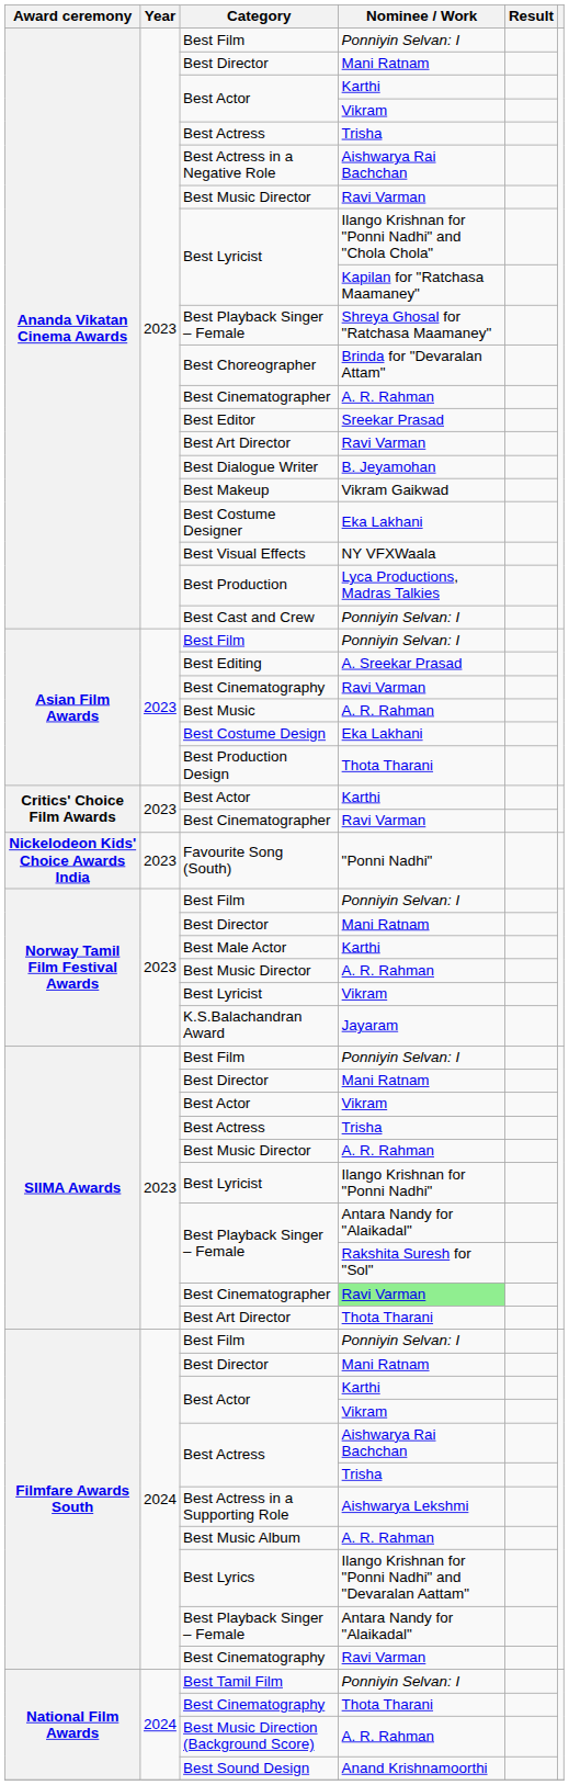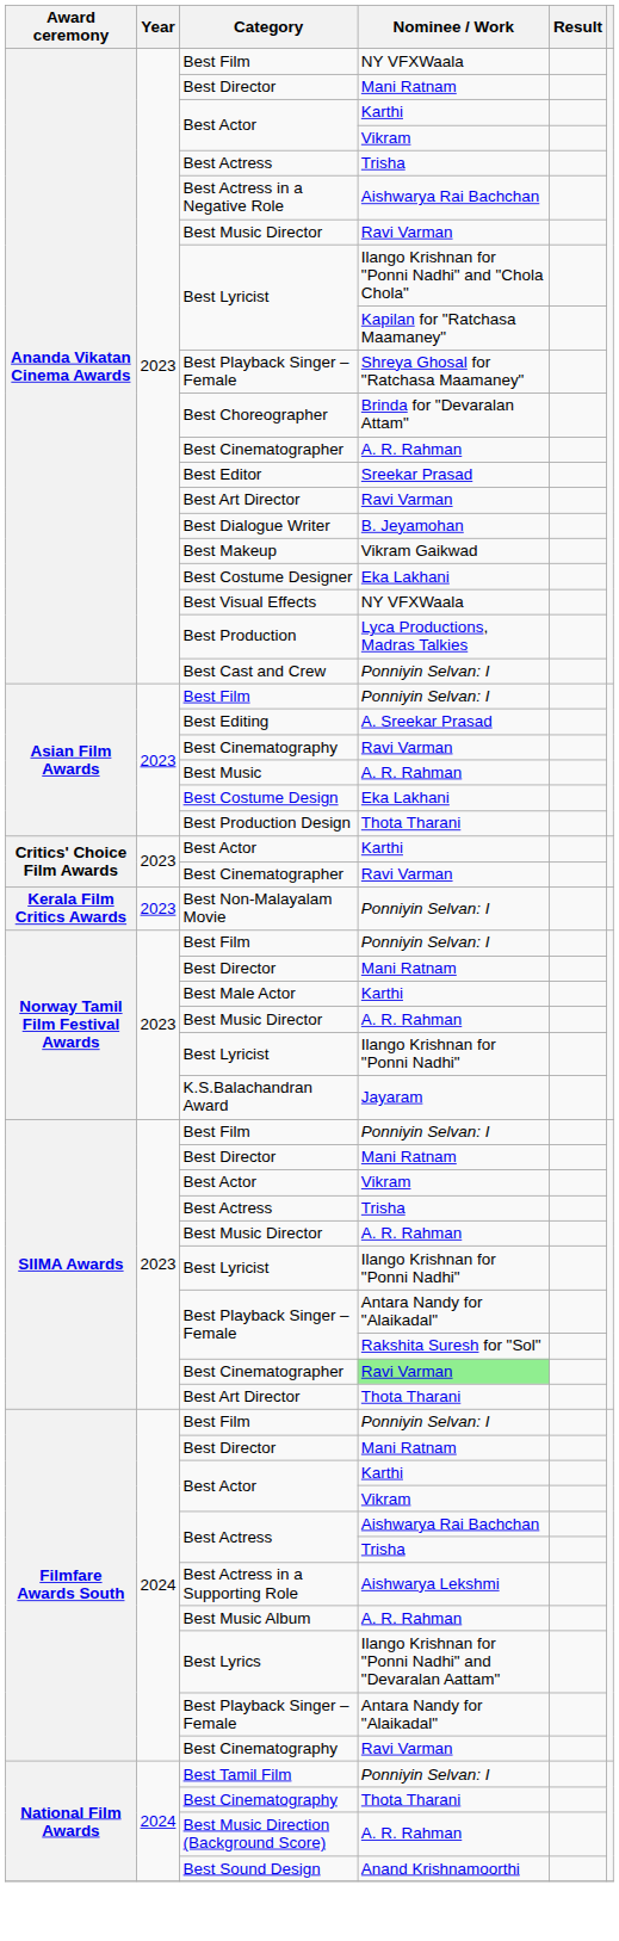 <table class="wikitable sortable plainrowheaders">
 <tr>
 <th scope="col">Award ceremony </th>
 <th scope="col">Year</th>
 <th scope="col">Category </th>
 <th scope="col">Nominee / Work</th>
 <th scope="col">Result</th>
 <th scope="col" class="unsortable"></th>
 </tr>
 <tr>
 <th scope="row" rowspan="20"><a href='#'>Ananda Vikatan Cinema Awards</a></th>
 <td align="center" rowspan="20">2023</td>
 <td>Best Film</td>
-<td><em>Ponniyin Selvan: I</em></td>
+<td>NY VFXWaala</td>
 <td></td>
 <td rowspan="20" style="text-align:center;"><br></td>
 </tr>
 <tr>
 <td>Best Director</td>
 <td><a href='#'>Mani Ratnam</a></td>
 <td></td>
 </tr>
 <tr>
 <td rowspan="2">Best Actor</td>
 <td><a href='#'>Karthi</a></td>
 <td></td>
 </tr>
 <tr>
 <td><a href='#'>Vikram</a></td>
 <td></td>
 </tr>
 <tr>
 <td>Best Actress</td>
 <td><a href='#'>Trisha</a></td>
 <td></td>
 </tr>
 <tr>
 <td>Best Actress in a Negative Role</td>
 <td><a href='#'>Aishwarya Rai Bachchan</a></td>
 <td></td>
 </tr>
 <tr>
 <td>Best Music Director</td>
 <td><a href='#'>Ravi Varman</a></td>
 <td></td>
 </tr>
 <tr>
 <td rowspan="2">Best Lyricist</td>
 <td>Ilango Krishnan for "Ponni Nadhi" and "Chola Chola"</td>
 <td></td>
 </tr>
 <tr>
 <td><a href='#'>Kapilan</a> for "Ratchasa Maamaney"</td>
 <td></td>
 </tr>
 <tr>
 <td>Best Playback Singer – Female</td>
 <td><a href='#'>Shreya Ghosal</a> for "Ratchasa Maamaney"</td>
 <td></td>
 </tr>
 <tr>
 <td>Best Choreographer</td>
 <td><a href='#'>Brinda</a> for "Devaralan Attam"</td>
 <td></td>
 </tr>
 <tr>
 <td>Best Cinematographer</td>
 <td><a href='#'>A. R. Rahman</a></td>
 <td></td>
 </tr>
 <tr>
 <td>Best Editor</td>
 <td><a href='#'>Sreekar Prasad</a></td>
 <td></td>
 </tr>
 <tr>
 <td>Best Art Director</td>
 <td><a href='#'>Ravi Varman</a></td>
 <td></td>
 </tr>
 <tr>
 <td>Best Dialogue Writer</td>
 <td><a href='#'>B. Jeyamohan</a></td>
 <td></td>
 </tr>
 <tr>
 <td>Best Makeup</td>
 <td>Vikram Gaikwad</td>
 <td></td>
 </tr>
 <tr>
 <td>Best Costume Designer</td>
 <td><a href='#'>Eka Lakhani</a></td>
 <td></td>
 </tr>
 <tr>
 <td>Best Visual Effects</td>
 <td>NY VFXWaala</td>
 <td></td>
 </tr>
 <tr>
 <td>Best Production</td>
 <td><a href='#'>Lyca Productions</a>, <a href='#'>Madras Talkies</a></td>
 <td></td>
 </tr>
 <tr>
 <td>Best Cast and Crew</td>
 <td><em>Ponniyin Selvan: I</em></td>
 <td></td>
 </tr>
 <tr>
 <th scope="row" rowspan="6"><a href='#'>Asian Film Awards</a></th>
 <td align="center" rowspan="6"><a href='#'>2023</a></td>
 <td><a href='#'>Best Film</a></td>
 <td><em>Ponniyin Selvan: I</em></td>
 <td></td>
 <td rowspan="6" style="text-align:center;"></td>
 </tr>
 <tr>
 <td>Best Editing</td>
 <td><a href='#'>A. Sreekar Prasad</a></td>
 <td></td>
 </tr>
 <tr>
 <td>Best Cinematography</td>
 <td><a href='#'>Ravi Varman</a></td>
 <td></td>
 </tr>
 <tr>
 <td>Best Music</td>
 <td><a href='#'>A. R. Rahman</a></td>
 <td></td>
 </tr>
 <tr>
 <td><a href='#'>Best Costume Design</a></td>
 <td><a href='#'>Eka Lakhani</a></td>
 <td></td>
 </tr>
 <tr>
 <td>Best Production Design</td>
 <td><a href='#'>Thota Tharani</a></td>
 <td></td>
 </tr>
 <tr>
 <th scope="row" rowspan="2">Critics' Choice Film Awards</th>
 <td align="center" rowspan="2">2023</td>
 <td>Best Actor</td>
 <td><a href='#'>Karthi</a></td>
 <td></td>
 <td rowspan="2" style="text-align:center;"></td>
 </tr>
 <tr>
 <td>Best Cinematographer</td>
 <td><a href='#'>Ravi Varman</a></td>
 <td></td>
 </tr>
 <tr>
-<th scope="row"><a href='#'>Nickelodeon Kids' Choice Awards India</a></th>
-<td align="center">2023</td>
-<td>Favourite Song (South)</td>
-<td>"Ponni Nadhi"</td>
+<th scope="row"><a href='#'>Kerala Film Critics Awards</a></th>
+<td align="center"><a href='#'>2023</a></td>
+<td>Best Non-Malayalam Movie</td>
+<td><em>Ponniyin Selvan: I</em></td>
 <td></td>
 <td style="text-align:center;"></td>
 </tr>
 <tr>
 <th scope="row" rowspan="6"><a href='#'>Norway Tamil Film Festival Awards</a></th>
 <td align="center" rowspan="6">2023</td>
 <td>Best Film</td>
 <td><em>Ponniyin Selvan: I</em></td>
 <td></td>
 <td rowspan="6" style="text-align:center;"></td>
 </tr>
 <tr>
 <td>Best Director</td>
 <td><a href='#'>Mani Ratnam</a></td>
 <td></td>
 </tr>
 <tr>
 <td>Best Male Actor</td>
 <td><a href='#'>Karthi</a></td>
 <td></td>
 </tr>
 <tr>
 <td>Best Music Director</td>
 <td><a href='#'>A. R. Rahman</a></td>
 <td></td>
 </tr>
 <tr>
 <td>Best Lyricist</td>
-<td><a href='#'>Vikram</a></td>
+<td>Ilango Krishnan for "Ponni Nadhi"</td>
 <td></td>
 </tr>
 <tr>
 <td>K.S.Balachandran Award</td>
 <td><a href='#'>Jayaram</a></td>
 <td></td>
 </tr>
 <tr>
 <th scope="row" rowspan="10"><a href='#'>SIIMA Awards</a></th>
 <td align="center" rowspan="10">2023</td>
 <td>Best Film</td>
 <td><em>Ponniyin Selvan: I</em></td>
 <td></td>
 <td rowspan="10" style="text-align:center;"></td>
 </tr>
 <tr>
 <td>Best Director</td>
 <td><a href='#'>Mani Ratnam</a></td>
 <td></td>
 </tr>
 <tr>
 <td>Best Actor</td>
 <td><a href='#'>Vikram</a></td>
 <td></td>
 </tr>
 <tr>
 <td>Best Actress</td>
 <td><a href='#'>Trisha</a></td>
 <td></td>
 </tr>
 <tr>
 <td>Best Music Director</td>
 <td><a href='#'>A. R. Rahman</a></td>
 <td></td>
 </tr>
 <tr>
 <td>Best Lyricist</td>
 <td>Ilango Krishnan for "Ponni Nadhi"</td>
 <td></td>
 </tr>
 <tr>
 <td rowspan="2">Best Playback Singer – Female</td>
 <td>Antara Nandy for "Alaikadal"</td>
 <td></td>
 </tr>
 <tr>
 <td><a href='#'>Rakshita Suresh</a> for "Sol"</td>
 <td></td>
 </tr>
 <tr>
 <td>Best Cinematographer</td>
 <td style="background: lightgreen;"><a href='#'>Ravi Varman</a></td>
 <td></td>
 </tr>
 <tr>
 <td>Best Art Director</td>
 <td><a href='#'>Thota Tharani</a></td>
 <td></td>
 </tr>
 <tr>
 <th scope="row" rowspan="11"><a href='#'>Filmfare Awards South</a></th>
 <td align="center" rowspan="11">2024</td>
 <td>Best Film</td>
 <td><em>Ponniyin Selvan: I</em></td>
 <td></td>
 <td rowspan="11" style="text-align:center;"></td>
 </tr>
 <tr>
 <td>Best Director</td>
 <td><a href='#'>Mani Ratnam</a></td>
 <td></td>
 </tr>
 <tr>
 <td rowspan="2">Best Actor</td>
 <td><a href='#'>Karthi</a></td>
 <td></td>
 </tr>
 <tr>
 <td><a href='#'>Vikram</a></td>
 <td></td>
 </tr>
 <tr>
 <td rowspan="2">Best Actress</td>
 <td><a href='#'>Aishwarya Rai Bachchan</a></td>
 <td></td>
 </tr>
 <tr>
 <td><a href='#'>Trisha</a></td>
 <td></td>
 </tr>
 <tr>
 <td>Best Actress in a Supporting Role</td>
 <td><a href='#'>Aishwarya Lekshmi</a></td>
 <td></td>
 </tr>
 <tr>
 <td>Best Music Album</td>
 <td><a href='#'>A. R. Rahman</a></td>
 <td></td>
 </tr>
 <tr>
 <td>Best Lyrics</td>
 <td>Ilango Krishnan for "Ponni Nadhi" and "Devaralan Aattam"</td>
 <td></td>
 </tr>
 <tr>
 <td>Best Playback Singer – Female</td>
 <td>Antara Nandy for "Alaikadal"</td>
 <td></td>
 </tr>
 <tr>
 <td>Best Cinematography</td>
 <td><a href='#'>Ravi Varman</a></td>
 <td></td>
 </tr>
 <tr>
 <th scope="row" rowspan="4"><a href='#'>National Film Awards</a></th>
 <td align="center" rowspan="4"><a href='#'>2024</a></td>
 <td><a href='#'>Best Tamil Film</a></td>
 <td><em>Ponniyin Selvan: I</em></td>
 <td></td>
 <td rowspan="4" style="text-align:center;"></td>
 </tr>
 <tr>
 <td><a href='#'>Best Cinematography</a></td>
 <td><a href='#'>Thota Tharani</a></td>
 <td></td>
 </tr>
 <tr>
 <td><a href='#'>Best Music Direction (Background Score)</a></td>
 <td><a href='#'>A. R. Rahman</a></td>
 <td></td>
 </tr>
 <tr>
 <td><a href='#'>Best Sound Design</a></td>
 <td><a href='#'>Anand Krishnamoorthi</a></td>
 <td></td>
 </tr>
 <tr>
 </tr>
 </table>
